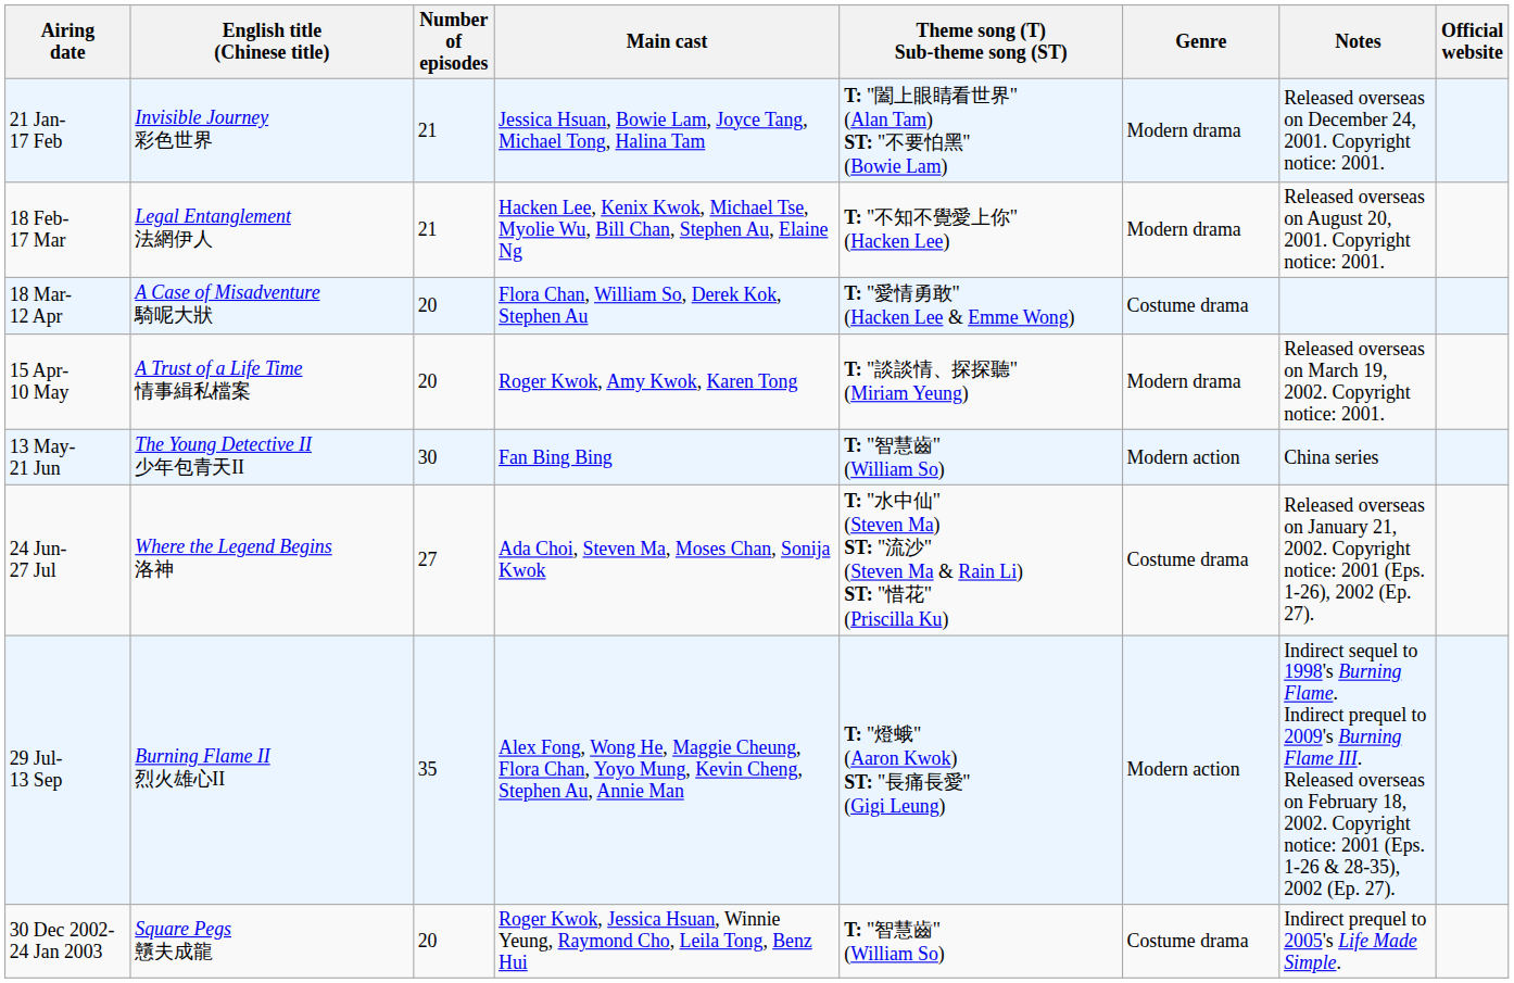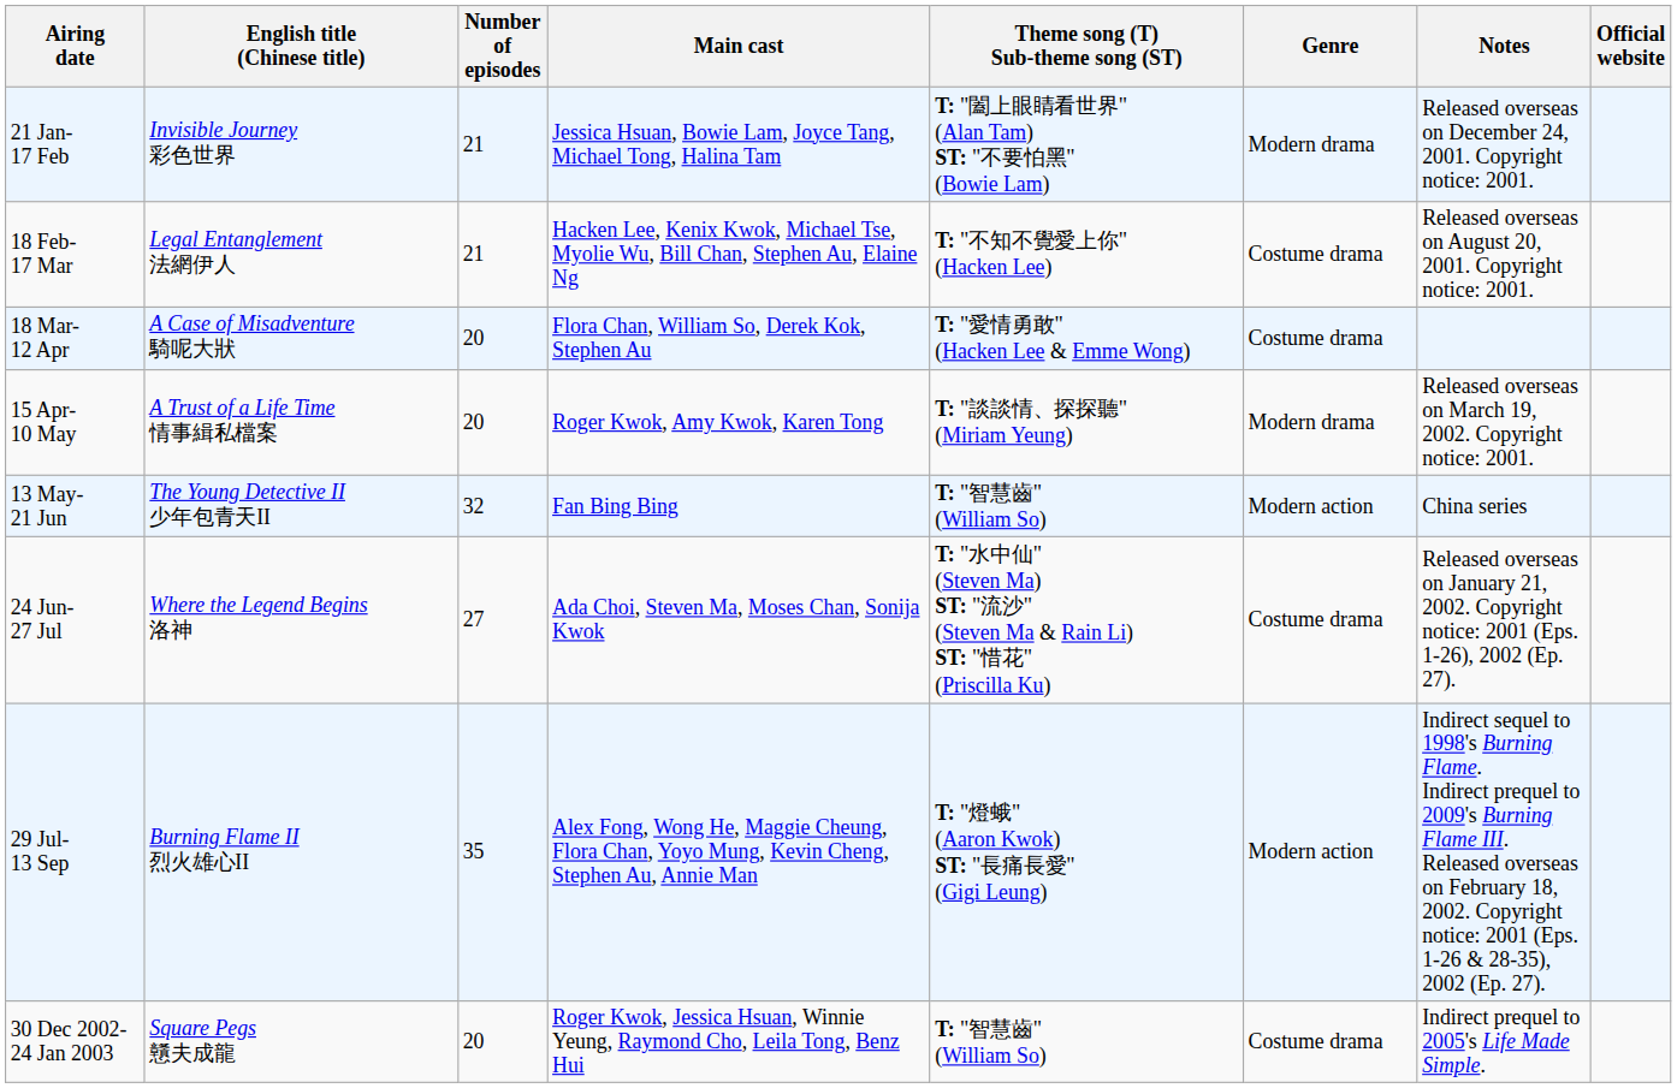 <table class="wikitable">
 <tr>
 <th align=center width=8% bgcolor="silver">Airing<br>date</th>
 <th align=center width=18% bgcolor="silver">English title <br> (Chinese title)</th>
 <th align=center width=5% bgcolor="silver">Number of episodes</th>
 <th align=center width=22% bgcolor="silver">Main cast</th>
 <th align=center width=18% bgcolor="silver">Theme song (T) <br>Sub-theme song (ST)</th>
 <th align=center width=10% bgcolor="silver">Genre</th>
 <th align=center width=10% bgcolor="silver">Notes</th>
 <th align=center width=1% bgcolor="silver">Official website</th>
 </tr>
 <tr ---- bgcolor="ebf5ff">
 <td>21 Jan-<br> 17 Feb</td>
 <td><em><a href='#'>Invisible Journey</a></em> <br> 彩色世界</td>
 <td>21</td>
 <td><a href='#'>Jessica Hsuan</a>, <a href='#'>Bowie Lam</a>, <a href='#'>Joyce Tang</a>, <a href='#'>Michael Tong</a>, <a href='#'>Halina Tam</a></td>
 <td><strong>T:</strong> "闔上眼睛看世界" <br>(<a href='#'>Alan Tam</a>) <br> <strong>ST:</strong> "不要怕黑" <br>(<a href='#'>Bowie Lam</a>)</td>
 <td>Modern drama</td>
 <td>Released overseas on December 24, 2001. Copyright notice: 2001.</td>
 <td></td>
 </tr>
 <tr>
 <td>18 Feb-<br> 17 Mar</td>
 <td><em><a href='#'>Legal Entanglement</a></em> <br> 法網伊人</td>
 <td>21</td>
 <td><a href='#'>Hacken Lee</a>, <a href='#'>Kenix Kwok</a>, <a href='#'>Michael Tse</a>, <a href='#'>Myolie Wu</a>, <a href='#'>Bill Chan</a>, <a href='#'>Stephen Au</a>, <a href='#'>Elaine Ng</a></td>
 <td><strong>T:</strong> "不知不覺愛上你" <br> (<a href='#'>Hacken Lee</a>)</td>
-<td>Modern drama</td>
+<td>Costume drama</td>
 <td>Released overseas on August 20, 2001. Copyright notice: 2001.</td>
 <td></td>
 </tr>
 <tr ---- bgcolor="#ebf5ff">
 <td>18 Mar-<br> 12 Apr</td>
 <td><em><a href='#'>A Case of Misadventure</a></em> <br>  騎呢大狀</td>
 <td>20</td>
 <td><a href='#'>Flora Chan</a>, <a href='#'>William So</a>, <a href='#'>Derek Kok</a>, <a href='#'>Stephen Au</a></td>
 <td><strong>T:</strong> "愛情勇敢"<br>(<a href='#'>Hacken Lee</a> & <a href='#'>Emme Wong</a>)</td>
 <td>Costume drama</td>
 <td></td>
 <td></td>
 </tr>
 <tr>
 <td>15 Apr-<br> 10 May</td>
 <td><em><a href='#'>A Trust of a Life Time</a></em> <br> 情事緝私檔案</td>
 <td>20</td>
 <td><a href='#'>Roger Kwok</a>, <a href='#'>Amy Kwok</a>, <a href='#'>Karen Tong</a></td>
 <td><strong>T:</strong> "談談情、探探聽"<br>(<a href='#'>Miriam Yeung</a>)</td>
 <td>Modern drama</td>
 <td>Released overseas on March 19, 2002. Copyright notice: 2001.</td>
 <td></td>
 </tr>
 <tr ---- bgcolor="#ebf5ff">
 <td>13 May-<br> 21 Jun</td>
 <td><em><a href='#'>The Young Detective II</a></em> <br>  少年包青天II</td>
-<td>30</td>
+<td>32</td>
 <td><a href='#'>Fan Bing Bing</a></td>
 <td><strong>T:</strong> "智慧齒" <br>(<a href='#'>William So</a>)</td>
 <td>Modern action</td>
 <td>China series</td>
 <td></td>
 </tr>
 <tr>
 <td>24 Jun-<br> 27 Jul</td>
 <td><em><a href='#'>Where the Legend Begins</a></em> <br> 洛神</td>
 <td>27</td>
 <td><a href='#'>Ada Choi</a>, <a href='#'>Steven Ma</a>, <a href='#'>Moses Chan</a>, <a href='#'>Sonija Kwok</a></td>
 <td><strong>T:</strong> "水中仙"<br>(<a href='#'>Steven Ma</a>) <br> <strong>ST:</strong> "流沙"<br>(<a href='#'>Steven Ma</a> & <a href='#'>Rain Li</a>) <br> <strong>ST:</strong> "惜花"<br>(<a href='#'>Priscilla Ku</a>)</td>
 <td>Costume drama</td>
 <td>Released overseas on January 21, 2002. Copyright notice: 2001 (Eps. 1-26), 2002 (Ep. 27).</td>
 <td></td>
 </tr>
 <tr ---- bgcolor="#ebf5ff">
 <td>29 Jul-<br> 13 Sep</td>
 <td><em><a href='#'>Burning Flame II</a></em> <br>  烈火雄心II</td>
 <td>35</td>
 <td><a href='#'>Alex Fong</a>, <a href='#'>Wong He</a>, <a href='#'>Maggie Cheung</a>, <a href='#'>Flora Chan</a>, <a href='#'>Yoyo Mung</a>, <a href='#'>Kevin Cheng</a>, <a href='#'>Stephen Au</a>, <a href='#'>Annie Man</a></td>
 <td><strong>T:</strong> "燈蛾" <br>(<a href='#'>Aaron Kwok</a>) <br> <strong>ST:</strong> "長痛長愛" <br>(<a href='#'>Gigi Leung</a>)</td>
 <td>Modern action</td>
 <td>Indirect sequel to <a href='#'>1998</a>'s <em><a href='#'>Burning Flame</a></em>. <br> Indirect prequel to <a href='#'>2009</a>'s <em><a href='#'>Burning Flame III</a></em>. <br>Released overseas on February 18, 2002. Copyright notice: 2001 (Eps. 1-26 & 28-35), 2002 (Ep. 27).</td>
 <td></td>
 </tr>
 <tr>
 <td>30 Dec 2002-<br> 24 Jan 2003</td>
 <td><em><a href='#'>Square Pegs</a></em> <br> 戇夫成龍</td>
 <td>20</td>
 <td><a href='#'>Roger Kwok</a>, <a href='#'>Jessica Hsuan</a>, Winnie Yeung, <a href='#'>Raymond Cho</a>, <a href='#'>Leila Tong</a>, <a href='#'>Benz Hui</a></td>
 <td><strong>T:</strong> "智慧齒" <br>(<a href='#'>William So</a>)</td>
 <td>Costume drama</td>
 <td>Indirect prequel to <a href='#'>2005</a>'s <em><a href='#'>Life Made Simple</a></em>.</td>
 <td></td>
 </tr>
 </table>
